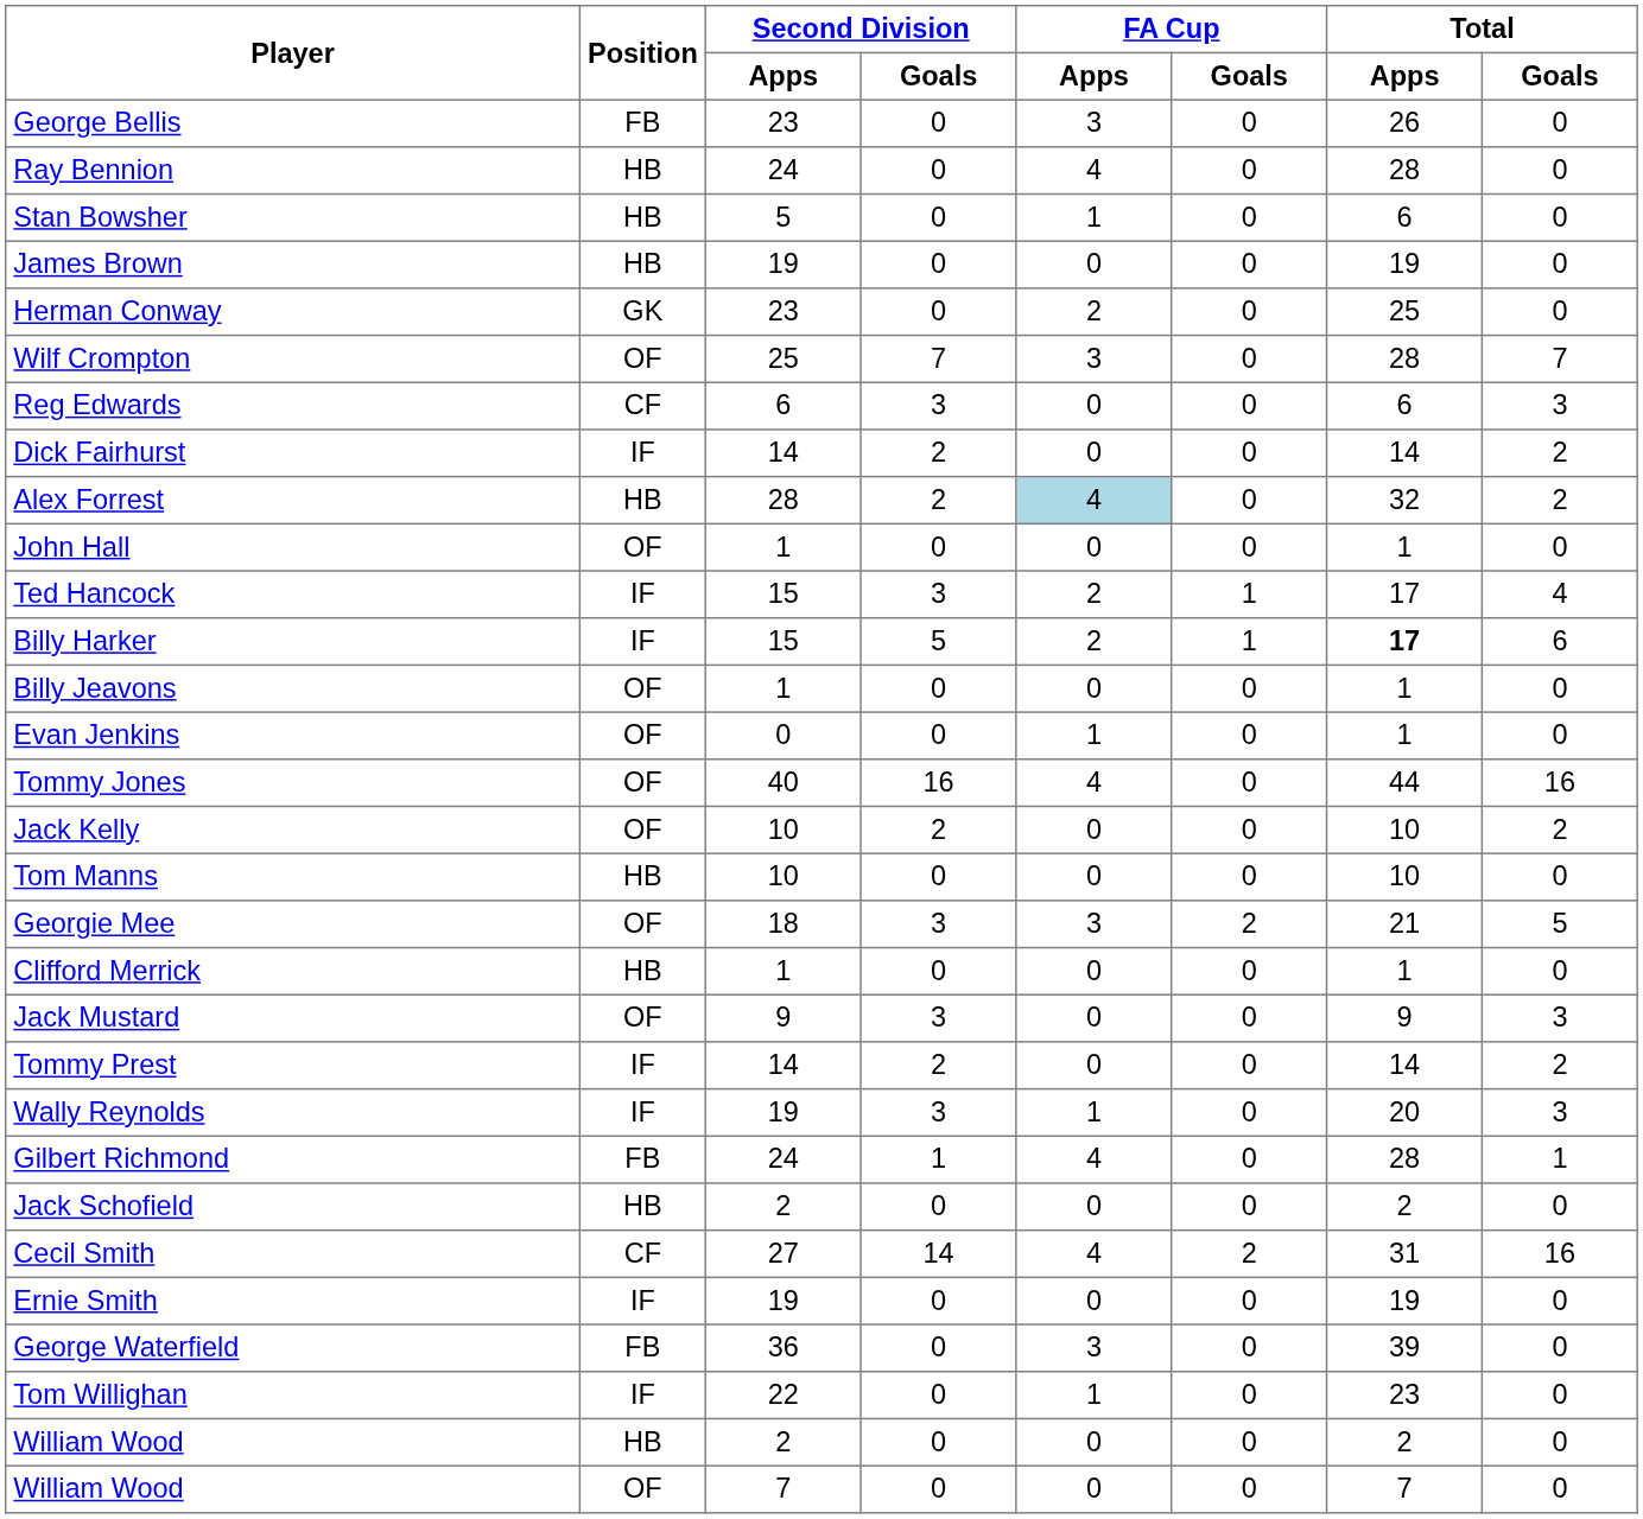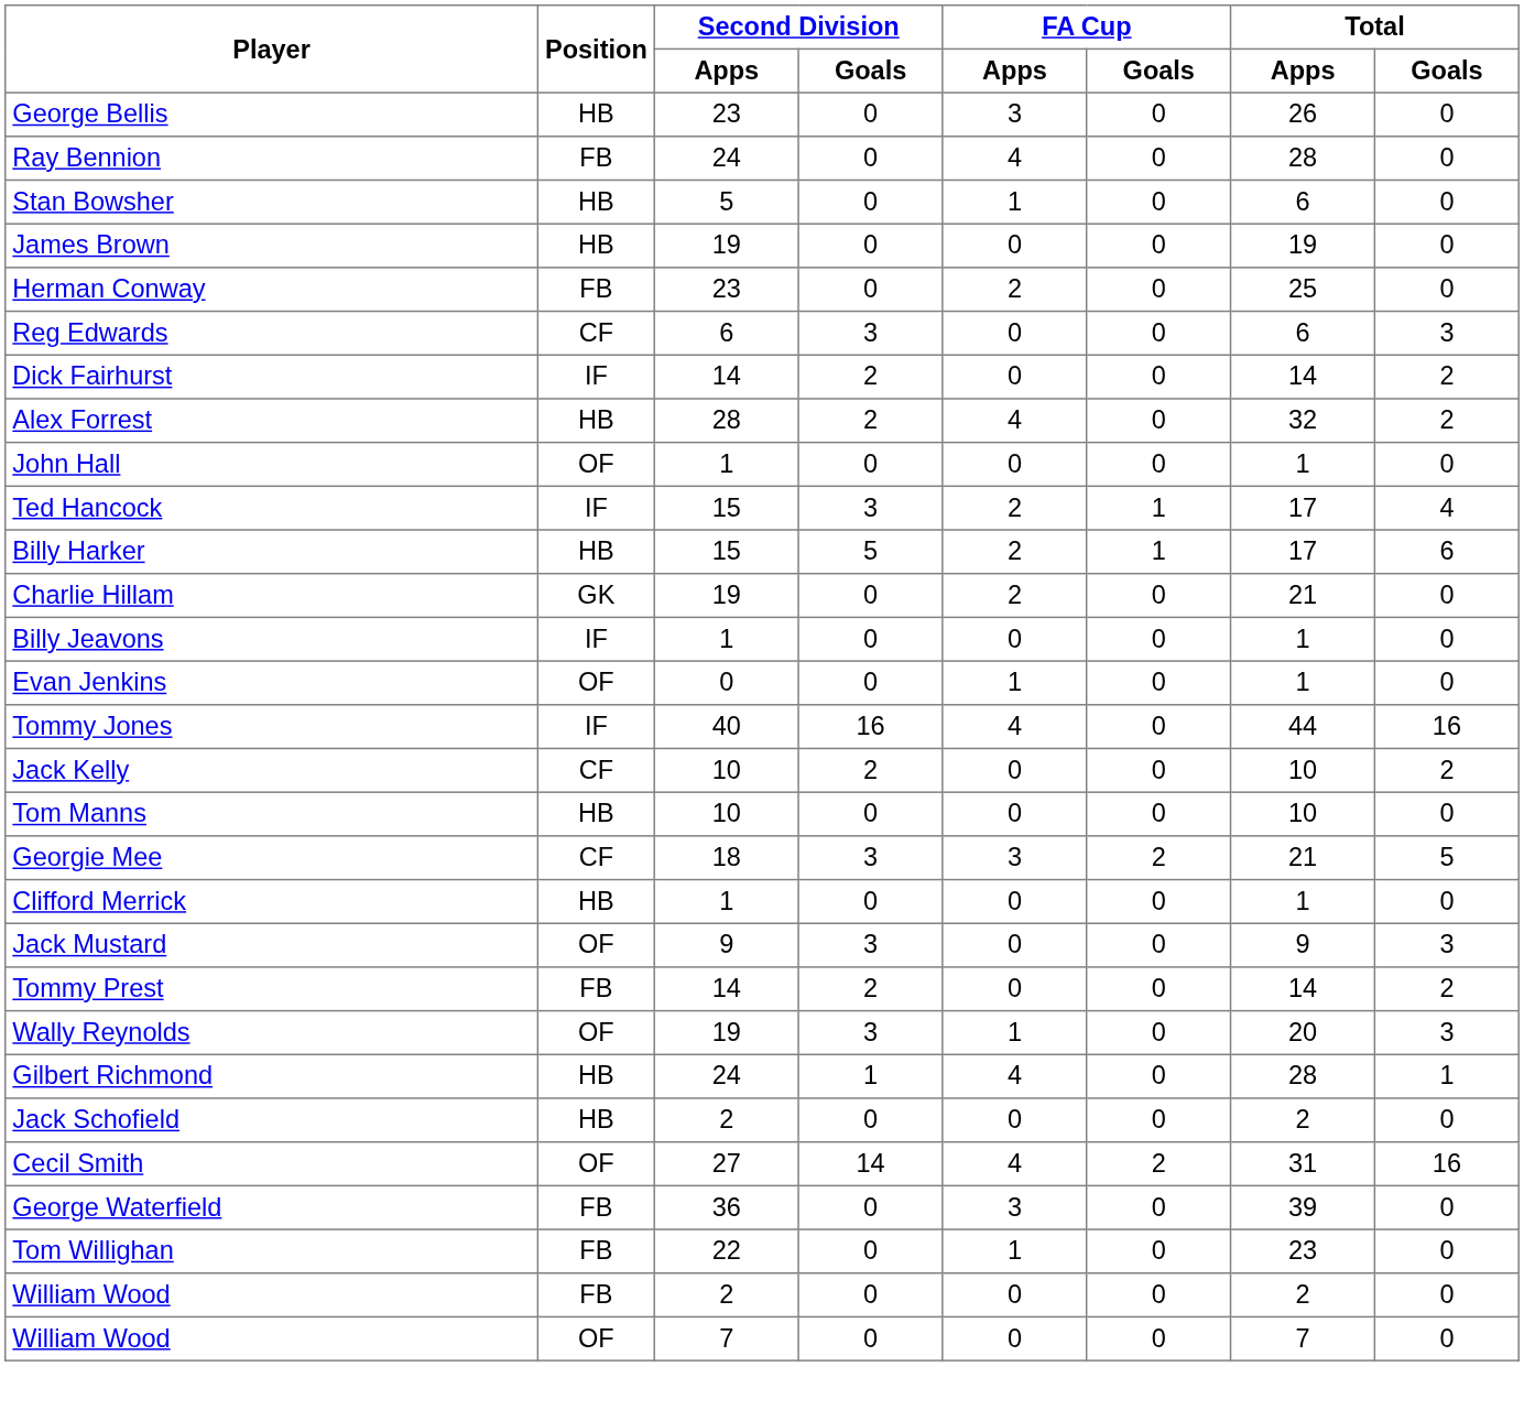 <table class="toccolours" border="1" cellpadding="4" cellspacing="0" style="text-align:center; border-collapse: collapse; margin:0;">
 <tr>
 <th rowspan=2 style="width:20em">Player</th>
 <th rowspan=2>Position</th>
 <th colspan=2 style="width:10em"><a href='#'>Second Division</a></th>
 <th colspan=2 style="width:10em"><a href='#'>FA Cup</a></th>
 <th colspan=2 style="width:10em">Total</th>
 </tr>
 <tr>
 <th style="width:5em">Apps</th>
 <th style="width:5em">Goals</th>
 <th style="width:5em">Apps</th>
 <th style="width:5em">Goals</th>
 <th style="width:5em">Apps</th>
 <th style="width:5em">Goals</th>
 </tr>
 <tr>
 <td align="left"><a href='#'>George Bellis</a></td>
-<td>FB</td>
+<td>HB</td>
 <td>23</td>
 <td>0</td>
 <td>3</td>
 <td>0</td>
 <td>26</td>
 <td>0</td>
 </tr>
 <tr>
 <td align="left"><a href='#'>Ray Bennion</a></td>
-<td>HB</td>
+<td>FB</td>
 <td>24</td>
 <td>0</td>
 <td>4</td>
 <td>0</td>
 <td>28</td>
 <td>0</td>
 </tr>
 <tr>
 <td align="left"><a href='#'>Stan Bowsher</a></td>
 <td>HB</td>
 <td>5</td>
 <td>0</td>
 <td>1</td>
 <td>0</td>
 <td>6</td>
 <td>0</td>
 </tr>
 <tr>
 <td align="left"><a href='#'>James Brown</a></td>
 <td>HB</td>
 <td>19</td>
 <td>0</td>
 <td>0</td>
 <td>0</td>
 <td>19</td>
 <td>0</td>
 </tr>
 <tr>
 <td align="left"><a href='#'>Herman Conway</a></td>
-<td>GK</td>
+<td>FB</td>
 <td>23</td>
 <td>0</td>
 <td>2</td>
 <td>0</td>
 <td>25</td>
 <td>0</td>
-</tr>
-<tr>
-<td align="left"><a href='#'>Wilf Crompton</a></td>
-<td>OF</td>
-<td>25</td>
-<td>7</td>
-<td>3</td>
-<td>0</td>
-<td>28</td>
-<td>7</td>
 </tr>
 <tr>
 <td align="left"><a href='#'>Reg Edwards</a></td>
 <td>CF</td>
 <td>6</td>
 <td>3</td>
 <td>0</td>
 <td>0</td>
 <td>6</td>
 <td>3</td>
 </tr>
 <tr>
 <td align="left"><a href='#'>Dick Fairhurst</a></td>
 <td>IF</td>
 <td>14</td>
 <td>2</td>
 <td>0</td>
 <td>0</td>
 <td>14</td>
 <td>2</td>
 </tr>
 <tr>
 <td align="left"><a href='#'>Alex Forrest</a></td>
 <td>HB</td>
 <td>28</td>
 <td>2</td>
-<td style="background: lightblue;">4</td>
+<td>4</td>
 <td>0</td>
 <td>32</td>
 <td>2</td>
 </tr>
 <tr>
 <td align="left"><a href='#'>John Hall</a></td>
 <td>OF</td>
 <td>1</td>
 <td>0</td>
 <td>0</td>
 <td>0</td>
 <td>1</td>
 <td>0</td>
 </tr>
 <tr>
 <td align="left"><a href='#'>Ted Hancock</a></td>
 <td>IF</td>
 <td>15</td>
 <td>3</td>
 <td>2</td>
 <td>1</td>
 <td>17</td>
 <td>4</td>
 </tr>
 <tr>
 <td align="left"><a href='#'>Billy Harker</a></td>
-<td>IF</td>
+<td>HB</td>
 <td>15</td>
 <td>5</td>
 <td>2</td>
 <td>1</td>
-<td><strong>17</strong></td>
+<td>17</td>
 <td>6</td>
 </tr>
 <tr>
+<td align="left"><a href='#'>Charlie Hillam</a></td>
+<td>GK</td>
+<td>19</td>
+<td>0</td>
+<td>2</td>
+<td>0</td>
+<td>21</td>
+<td>0</td>
+</tr>
+<tr>
 <td align="left"><a href='#'>Billy Jeavons</a></td>
-<td>OF</td>
+<td>IF</td>
 <td>1</td>
 <td>0</td>
 <td>0</td>
 <td>0</td>
 <td>1</td>
 <td>0</td>
 </tr>
 <tr>
 <td align="left"><a href='#'>Evan Jenkins</a></td>
 <td>OF</td>
 <td>0</td>
 <td>0</td>
 <td>1</td>
 <td>0</td>
 <td>1</td>
 <td>0</td>
 </tr>
 <tr>
 <td align="left"><a href='#'>Tommy Jones</a></td>
-<td>OF</td>
+<td>IF</td>
 <td>40</td>
 <td>16</td>
 <td>4</td>
 <td>0</td>
 <td>44</td>
 <td>16</td>
 </tr>
 <tr>
 <td align="left"><a href='#'>Jack Kelly</a></td>
-<td>OF</td>
+<td>CF</td>
 <td>10</td>
 <td>2</td>
 <td>0</td>
 <td>0</td>
 <td>10</td>
 <td>2</td>
 </tr>
 <tr>
 <td align="left"><a href='#'>Tom Manns</a></td>
 <td>HB</td>
 <td>10</td>
 <td>0</td>
 <td>0</td>
 <td>0</td>
 <td>10</td>
 <td>0</td>
 </tr>
 <tr>
 <td align="left"><a href='#'>Georgie Mee</a></td>
-<td>OF</td>
+<td>CF</td>
 <td>18</td>
 <td>3</td>
 <td>3</td>
 <td>2</td>
 <td>21</td>
 <td>5</td>
 </tr>
 <tr>
 <td align="left"><a href='#'>Clifford Merrick</a></td>
 <td>HB</td>
 <td>1</td>
 <td>0</td>
 <td>0</td>
 <td>0</td>
 <td>1</td>
 <td>0</td>
 </tr>
 <tr>
 <td align="left"><a href='#'>Jack Mustard</a></td>
 <td>OF</td>
 <td>9</td>
 <td>3</td>
 <td>0</td>
 <td>0</td>
 <td>9</td>
 <td>3</td>
 </tr>
 <tr>
 <td align="left"><a href='#'>Tommy Prest</a></td>
-<td>IF</td>
+<td>FB</td>
 <td>14</td>
 <td>2</td>
 <td>0</td>
 <td>0</td>
 <td>14</td>
 <td>2</td>
 </tr>
 <tr>
 <td align="left"><a href='#'>Wally Reynolds</a></td>
-<td>IF</td>
+<td>OF</td>
 <td>19</td>
 <td>3</td>
 <td>1</td>
 <td>0</td>
 <td>20</td>
 <td>3</td>
 </tr>
 <tr>
 <td align="left"><a href='#'>Gilbert Richmond</a></td>
-<td>FB</td>
+<td>HB</td>
 <td>24</td>
 <td>1</td>
 <td>4</td>
 <td>0</td>
 <td>28</td>
 <td>1</td>
 </tr>
 <tr>
 <td align="left"><a href='#'>Jack Schofield</a></td>
 <td>HB</td>
 <td>2</td>
 <td>0</td>
 <td>0</td>
 <td>0</td>
 <td>2</td>
 <td>0</td>
 </tr>
 <tr>
 <td align="left"><a href='#'>Cecil Smith</a></td>
-<td>CF</td>
+<td>OF</td>
 <td>27</td>
 <td>14</td>
 <td>4</td>
 <td>2</td>
 <td>31</td>
 <td>16</td>
-</tr>
-<tr>
-<td align="left"><a href='#'>Ernie Smith</a></td>
-<td>IF</td>
-<td>19</td>
-<td>0</td>
-<td>0</td>
-<td>0</td>
-<td>19</td>
-<td>0</td>
 </tr>
 <tr>
 <td align="left"><a href='#'>George Waterfield</a></td>
 <td>FB</td>
 <td>36</td>
 <td>0</td>
 <td>3</td>
 <td>0</td>
 <td>39</td>
 <td>0</td>
 </tr>
 <tr>
 <td align="left"><a href='#'>Tom Willighan</a></td>
-<td>IF</td>
+<td>FB</td>
 <td>22</td>
 <td>0</td>
 <td>1</td>
 <td>0</td>
 <td>23</td>
 <td>0</td>
 </tr>
 <tr>
 <td align="left"><a href='#'>William Wood</a></td>
-<td>HB</td>
+<td>FB</td>
 <td>2</td>
 <td>0</td>
 <td>0</td>
 <td>0</td>
 <td>2</td>
 <td>0</td>
 </tr>
 <tr>
 <td align="left"><a href='#'>William Wood</a></td>
 <td>OF</td>
 <td>7</td>
 <td>0</td>
 <td>0</td>
 <td>0</td>
 <td>7</td>
 <td>0</td>
 </tr>
 </table>
